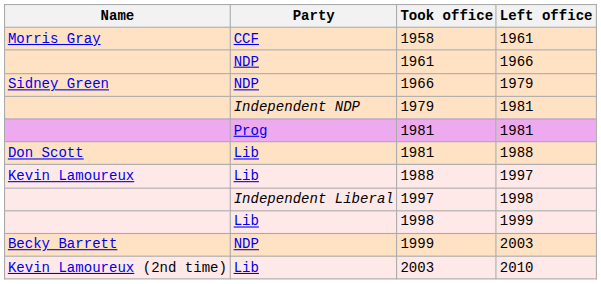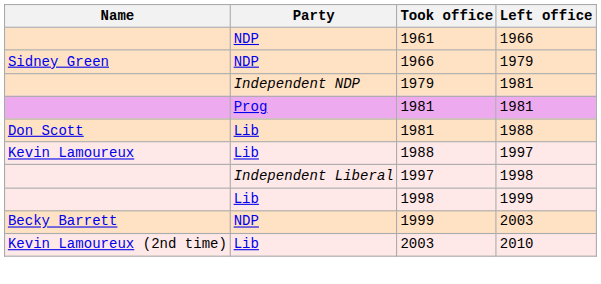 <table class="wikitable">
 <tr>
 <th>Name</th>
 <th>Party</th>
 <th>Took office</th>
 <th>Left office</th>
-</tr>
-<tr bgcolor=#FFE1C4>
-<td><a href='#'>Morris Gray</a></td>
-<td><a href='#'>CCF</a></td>
-<td>1958</td>
-<td>1961</td>
 </tr>
 <tr bgcolor=#FFE1C4>
 <td></td>
 <td><a href='#'>NDP</a></td>
 <td>1961</td>
 <td>1966</td>
 </tr>
 <tr bgcolor=#FFE1C4>
 <td><a href='#'>Sidney Green</a></td>
 <td><a href='#'>NDP</a></td>
 <td>1966</td>
 <td>1979</td>
 </tr>
 <tr bgcolor=#FFE1C4>
 <td></td>
 <td><em>Independent NDP</em></td>
 <td>1979</td>
 <td>1981</td>
 </tr>
 <tr bgcolor=#EEAAEE>
 <td></td>
 <td><a href='#'>Prog</a></td>
 <td>1981</td>
 <td>1981</td>
 </tr>
 <tr bgcolor=#FFE1C4>
 <td><a href='#'>Don Scott</a></td>
 <td><a href='#'>Lib</a></td>
 <td>1981</td>
 <td>1988</td>
 </tr>
 <tr bgcolor=#FFE8E8>
 <td><a href='#'>Kevin Lamoureux</a></td>
 <td><a href='#'>Lib</a></td>
 <td>1988</td>
 <td>1997</td>
 </tr>
 <tr bgcolor=#FFE8E8>
 <td></td>
 <td><em>Independent Liberal</em></td>
 <td>1997</td>
 <td>1998</td>
 </tr>
 <tr bgcolor=#FFE8E8>
 <td></td>
 <td><a href='#'>Lib</a></td>
 <td>1998</td>
 <td>1999</td>
 </tr>
 <tr bgcolor=#FFE1C4>
 <td><a href='#'>Becky Barrett</a></td>
 <td><a href='#'>NDP</a></td>
 <td>1999</td>
 <td>2003</td>
 </tr>
 <tr bgcolor=#FFE8E8>
 <td><a href='#'>Kevin Lamoureux</a> (2nd time)</td>
 <td><a href='#'>Lib</a></td>
 <td>2003</td>
 <td>2010</td>
 </tr>
 </table>
